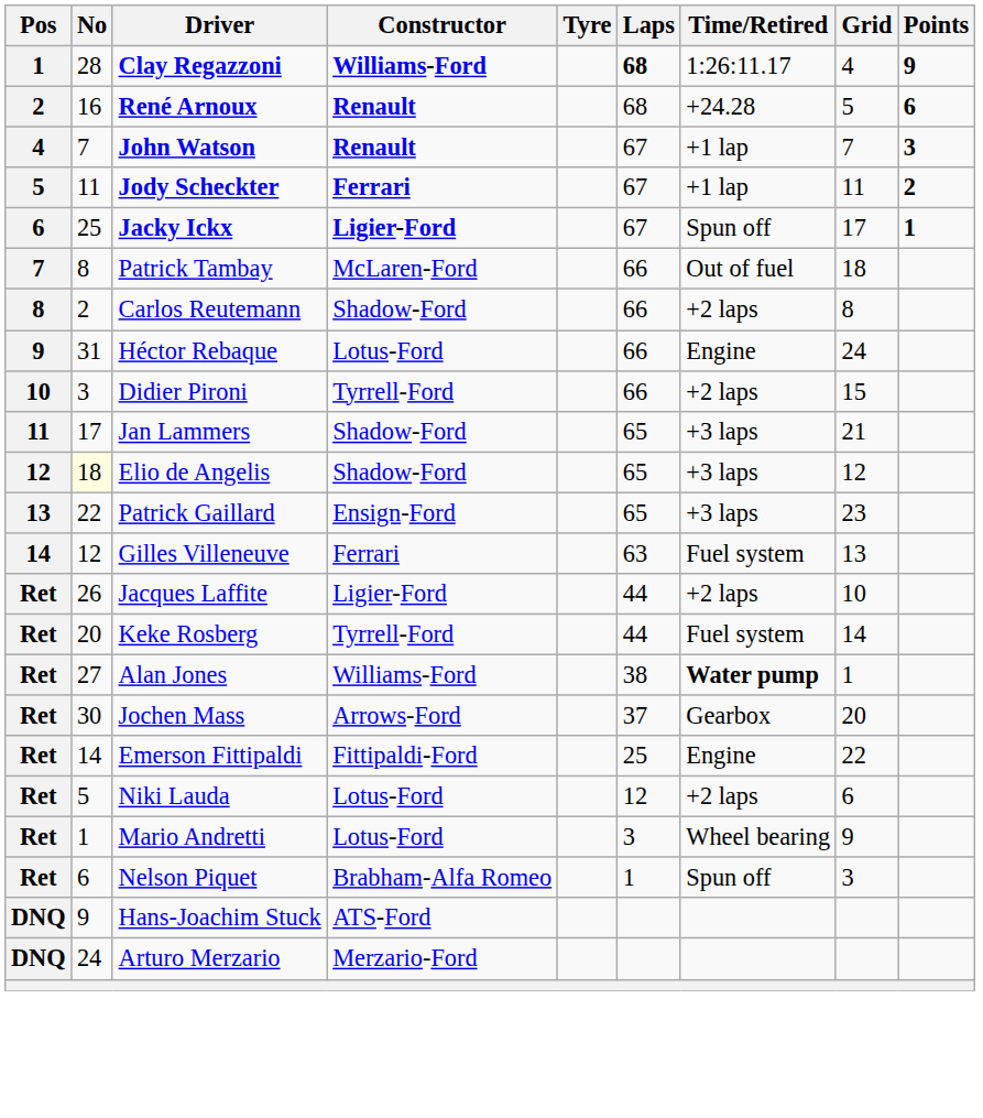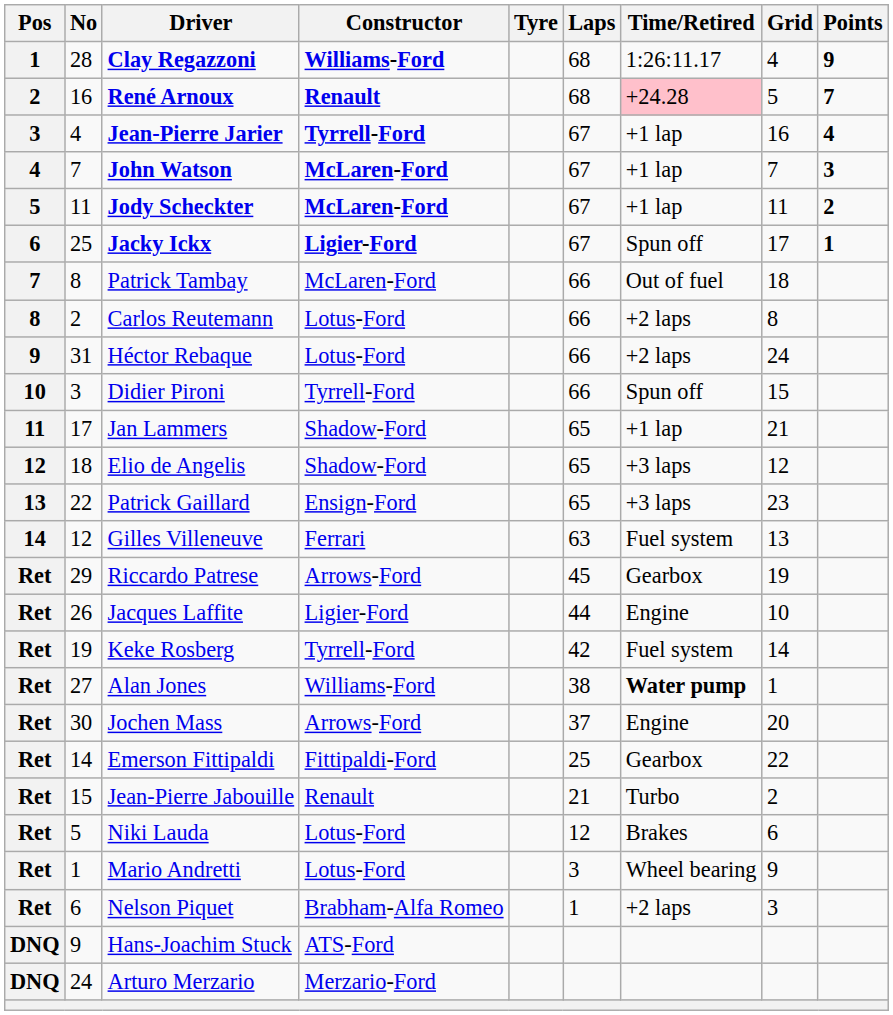 <table class="wikitable" style="font-size: 95%;">
 <tr>
 <th>Pos</th>
 <th>No</th>
 <th>Driver</th>
 <th>Constructor</th>
 <th>Tyre</th>
 <th>Laps</th>
 <th>Time/Retired</th>
 <th>Grid</th>
 <th>Points</th>
 </tr>
 <tr>
 <th>1</th>
 <td>28</td>
 <td> <strong><a href='#'>Clay Regazzoni</a></strong></td>
 <td><strong><a href='#'>Williams</a>-<a href='#'>Ford</a></strong></td>
 <td></td>
-<td><strong>68</strong></td>
+<td>68</td>
 <td>1:26:11.17</td>
 <td>4</td>
 <td><strong>9</strong></td>
 </tr>
 <tr>
 <th>2</th>
 <td>16</td>
 <td> <strong><a href='#'>René Arnoux</a></strong></td>
 <td><strong><a href='#'>Renault</a></strong></td>
 <td></td>
 <td>68</td>
-<td>+24.28</td>
+<td style="background: pink;">+24.28</td>
 <td>5</td>
-<td><strong>6</strong></td>
+<td><strong>7</strong></td>
+</tr>
+<tr>
+<th>3</th>
+<td>4</td>
+<td> <strong><a href='#'>Jean-Pierre Jarier</a></strong></td>
+<td><strong><a href='#'>Tyrrell</a>-<a href='#'>Ford</a></strong></td>
+<td></td>
+<td>67</td>
+<td>+1 lap</td>
+<td>16</td>
+<td><strong>4</strong></td>
 </tr>
 <tr>
 <th>4</th>
 <td>7</td>
 <td> <strong><a href='#'>John Watson</a></strong></td>
-<td><strong><a href='#'>Renault</a></strong></td>
+<td><strong><a href='#'>McLaren</a>-<a href='#'>Ford</a></strong></td>
 <td></td>
 <td>67</td>
 <td>+1 lap</td>
 <td>7</td>
 <td><strong>3</strong></td>
 </tr>
 <tr>
 <th>5</th>
 <td>11</td>
 <td> <strong><a href='#'>Jody Scheckter</a></strong></td>
-<td><strong><a href='#'>Ferrari</a></strong></td>
+<td><strong><a href='#'>McLaren</a>-<a href='#'>Ford</a></strong></td>
 <td></td>
 <td>67</td>
 <td>+1 lap</td>
 <td>11</td>
 <td><strong>2</strong></td>
 </tr>
 <tr>
 <th>6</th>
 <td>25</td>
 <td> <strong><a href='#'>Jacky Ickx</a></strong></td>
 <td><strong><a href='#'>Ligier</a>-<a href='#'>Ford</a></strong></td>
 <td></td>
 <td>67</td>
 <td>Spun off</td>
 <td>17</td>
 <td><strong>1</strong></td>
 </tr>
 <tr>
 <th>7</th>
 <td>8</td>
 <td> <a href='#'>Patrick Tambay</a></td>
 <td><a href='#'>McLaren</a>-<a href='#'>Ford</a></td>
 <td></td>
 <td>66</td>
 <td>Out of fuel</td>
 <td>18</td>
 <td></td>
 </tr>
 <tr>
 <th>8</th>
 <td>2</td>
 <td> <a href='#'>Carlos Reutemann</a></td>
-<td><a href='#'>Shadow</a>-<a href='#'>Ford</a></td>
+<td><a href='#'>Lotus</a>-<a href='#'>Ford</a></td>
 <td></td>
 <td>66</td>
 <td>+2 laps</td>
 <td>8</td>
 <td></td>
 </tr>
 <tr>
 <th>9</th>
 <td>31</td>
 <td> <a href='#'>Héctor Rebaque</a></td>
 <td><a href='#'>Lotus</a>-<a href='#'>Ford</a></td>
 <td></td>
 <td>66</td>
-<td>Engine</td>
+<td>+2 laps</td>
 <td>24</td>
 <td></td>
 </tr>
 <tr>
 <th>10</th>
 <td>3</td>
 <td> <a href='#'>Didier Pironi</a></td>
 <td><a href='#'>Tyrrell</a>-<a href='#'>Ford</a></td>
 <td></td>
 <td>66</td>
-<td>+2 laps</td>
+<td>Spun off</td>
 <td>15</td>
 <td></td>
 </tr>
 <tr>
 <th>11</th>
 <td>17</td>
 <td> <a href='#'>Jan Lammers</a></td>
 <td><a href='#'>Shadow</a>-<a href='#'>Ford</a></td>
 <td></td>
 <td>65</td>
-<td>+3 laps</td>
+<td>+1 lap</td>
 <td>21</td>
 <td></td>
 </tr>
 <tr>
 <th>12</th>
-<td style="background: lightyellow;">18</td>
+<td>18</td>
 <td> <a href='#'>Elio de Angelis</a></td>
 <td><a href='#'>Shadow</a>-<a href='#'>Ford</a></td>
 <td></td>
 <td>65</td>
 <td>+3 laps</td>
 <td>12</td>
 <td></td>
 </tr>
 <tr>
 <th>13</th>
 <td>22</td>
 <td> <a href='#'>Patrick Gaillard</a></td>
 <td><a href='#'>Ensign</a>-<a href='#'>Ford</a></td>
 <td></td>
 <td>65</td>
 <td>+3 laps</td>
 <td>23</td>
 <td></td>
 </tr>
 <tr>
 <th>14</th>
 <td>12</td>
 <td> <a href='#'>Gilles Villeneuve</a></td>
 <td><a href='#'>Ferrari</a></td>
 <td></td>
 <td>63</td>
 <td>Fuel system</td>
 <td>13</td>
 <td></td>
 </tr>
 <tr>
 <th>Ret</th>
+<td>29</td>
+<td> <a href='#'>Riccardo Patrese</a></td>
+<td><a href='#'>Arrows</a>-<a href='#'>Ford</a></td>
+<td></td>
+<td>45</td>
+<td>Gearbox</td>
+<td>19</td>
+<td></td>
+</tr>
+<tr>
+<th>Ret</th>
 <td>26</td>
 <td> <a href='#'>Jacques Laffite</a></td>
 <td><a href='#'>Ligier</a>-<a href='#'>Ford</a></td>
 <td></td>
 <td>44</td>
-<td>+2 laps</td>
+<td>Engine</td>
 <td>10</td>
 <td></td>
 </tr>
 <tr>
 <th>Ret</th>
-<td>20</td>
+<td>19</td>
 <td> <a href='#'>Keke Rosberg</a></td>
 <td><a href='#'>Tyrrell</a>-<a href='#'>Ford</a></td>
 <td></td>
-<td>44</td>
+<td>42</td>
 <td>Fuel system</td>
 <td>14</td>
 <td></td>
 </tr>
 <tr>
 <th>Ret</th>
 <td>27</td>
 <td> <a href='#'>Alan Jones</a></td>
 <td><a href='#'>Williams</a>-<a href='#'>Ford</a></td>
 <td></td>
 <td>38</td>
 <td><strong>Water pump</strong></td>
 <td>1</td>
 <td></td>
 </tr>
 <tr>
 <th>Ret</th>
 <td>30</td>
 <td> <a href='#'>Jochen Mass</a></td>
 <td><a href='#'>Arrows</a>-<a href='#'>Ford</a></td>
 <td></td>
 <td>37</td>
-<td>Gearbox</td>
+<td>Engine</td>
 <td>20</td>
 <td></td>
 </tr>
 <tr>
 <th>Ret</th>
 <td>14</td>
 <td> <a href='#'>Emerson Fittipaldi</a></td>
 <td><a href='#'>Fittipaldi</a>-<a href='#'>Ford</a></td>
 <td></td>
 <td>25</td>
-<td>Engine</td>
+<td>Gearbox</td>
 <td>22</td>
+<td></td>
+</tr>
+<tr>
+<th>Ret</th>
+<td>15</td>
+<td> <a href='#'>Jean-Pierre Jabouille</a></td>
+<td><a href='#'>Renault</a></td>
+<td></td>
+<td>21</td>
+<td>Turbo</td>
+<td>2</td>
 <td></td>
 </tr>
 <tr>
 <th>Ret</th>
 <td>5</td>
 <td> <a href='#'>Niki Lauda</a></td>
 <td><a href='#'>Lotus</a>-<a href='#'>Ford</a></td>
 <td></td>
 <td>12</td>
-<td>+2 laps</td>
+<td>Brakes</td>
 <td>6</td>
 <td></td>
 </tr>
 <tr>
 <th>Ret</th>
 <td>1</td>
 <td> <a href='#'>Mario Andretti</a></td>
 <td><a href='#'>Lotus</a>-<a href='#'>Ford</a></td>
 <td></td>
 <td>3</td>
 <td>Wheel bearing</td>
 <td>9</td>
 <td></td>
 </tr>
 <tr>
 <th>Ret</th>
 <td>6</td>
 <td> <a href='#'>Nelson Piquet</a></td>
 <td><a href='#'>Brabham</a>-<a href='#'>Alfa Romeo</a></td>
 <td></td>
 <td>1</td>
-<td>Spun off</td>
+<td>+2 laps</td>
 <td>3</td>
 <td></td>
 </tr>
 <tr>
 <th>DNQ</th>
 <td>9</td>
 <td> <a href='#'>Hans-Joachim Stuck</a></td>
 <td><a href='#'>ATS</a>-<a href='#'>Ford</a></td>
 <td></td>
 <td></td>
 <td></td>
 <td></td>
 <td></td>
 </tr>
 <tr>
 <th>DNQ</th>
 <td>24</td>
 <td> <a href='#'>Arturo Merzario</a></td>
 <td><a href='#'>Merzario</a>-<a href='#'>Ford</a></td>
 <td></td>
 <td></td>
 <td></td>
 <td></td>
 <td></td>
 </tr>
 <tr>
 <th colspan="9"></th>
 </tr>
 </table>
